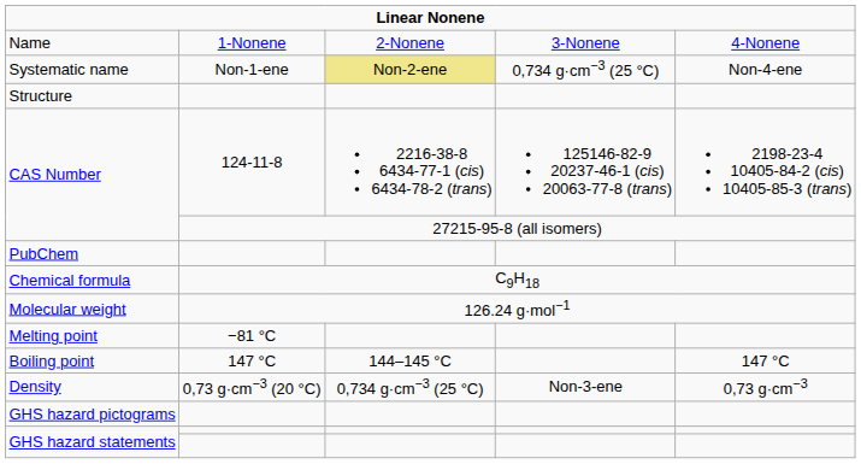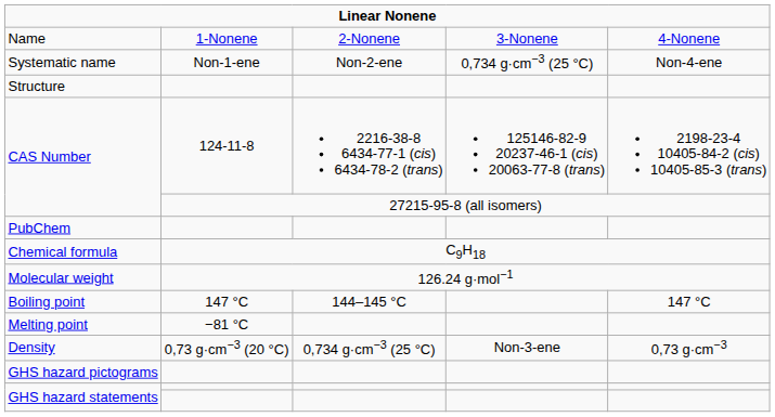 <table class="wikitable" style="text-align:center; font-size:90%">
 <tr>
 <td class="hintergrundfarbe6" colspan="5"><strong>Linear Nonene</strong></td>
 </tr>
 <tr>
 <td class="hintergrundfarbe5" align="left">Name</td>
 <td><a href='#'>1-Nonene</a></td>
 <td><a href='#'>2-Nonene</a></td>
 <td><a href='#'>3-Nonene</a></td>
 <td><a href='#'>4-Nonene</a></td>
 </tr>
 <tr>
 <td class="hintergrundfarbe5" align="left">Systematic name</td>
 <td>Non-1-ene</td>
-<td style="background: khaki;">Non-2-ene</td>
+<td>Non-2-ene</td>
 <td>0,734 g·cm<sup>−3</sup> (25 °C)</td>
 <td>Non-4-ene</td>
 </tr>
 <tr>
 <td class="hintergrundfarbe5" align="left">Structure</td>
 <td></td>
 <td><br></td>
 <td><br></td>
 <td><br></td>
 </tr>
 <tr>
 <td rowspan="2" class="hintergrundfarbe5" align="left"><a href='#'>CAS Number</a></td>
 <td>124-11-8</td>
 <td><br><ul><li>2216-38-8</li><li>6434-77-1 (<em>cis</em>)</li><li>6434-78-2 (<em>trans</em>)</li></ul></td>
 <td><br><ul><li>125146-82-9</li><li>20237-46-1 (<em>cis</em>)</li><li>20063-77-8 (<em>trans</em>)</li></ul></td>
 <td><br><ul><li>2198-23-4</li><li>10405-84-2 (<em>cis</em>)</li><li>10405-85-3 (<em>trans</em>)</li></ul></td>
 </tr>
 <tr>
 <td colspan="4">27215-95-8 (all isomers)</td>
 </tr>
 <tr>
 <td class="hintergrundfarbe5" align="left"><a href='#'>PubChem</a></td>
 <td></td>
 <td></td>
 <td></td>
 <td></td>
 </tr>
 <tr>
 <td class="hintergrundfarbe5" align="left"><a href='#'>Chemical formula</a></td>
 <td colspan="4">C<sub>9</sub>H<sub>18</sub></td>
 </tr>
 <tr>
 <td class="hintergrundfarbe5" align="left"><a href='#'>Molecular weight</a></td>
 <td colspan="4">126.24 g·mol<sup>−1</sup></td>
 </tr>
 <tr>
+<td class="hintergrundfarbe5" align="left"><a href='#'>Boiling point</a></td>
+<td>147 °C</td>
+<td>144–145 °C</td>
+<td></td>
+<td>147 °C</td>
+</tr>
+<tr>
 <td class="hintergrundfarbe5" align="left"><a href='#'>Melting point</a></td>
 <td>−81 °C</td>
 <td></td>
 <td></td>
 <td></td>
-</tr>
-<tr>
-<td class="hintergrundfarbe5" align="left"><a href='#'>Boiling point</a></td>
-<td>147 °C</td>
-<td>144–145 °C</td>
-<td></td>
-<td>147 °C</td>
 </tr>
 <tr>
 <td class="hintergrundfarbe5" align="left"><a href='#'>Density</a></td>
 <td>0,73 g·cm<sup>−3</sup> (20 °C)</td>
 <td>0,734 g·cm<sup>−3</sup> (25 °C)</td>
 <td>Non-3-ene</td>
 <td>0,73 g·cm<sup>−3</sup></td>
 </tr>
 <tr>
 <td class="hintergrundfarbe5" align="left"><a href='#'>GHS hazard pictograms</a></td>
 <td></td>
 <td></td>
 <td></td>
 <td></td>
 </tr>
 <tr>
 <td class="hintergrundfarbe5" align="left" rowspan="3"><a href='#'>GHS hazard statements</a></td>
 <td></td>
 <td></td>
 <td></td>
 <td></td>
 </tr>
 <tr>
 <td></td>
 <td></td>
 <td></td>
 <td><br></td>
 </tr>
 </table>
